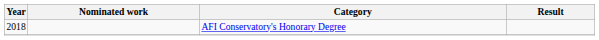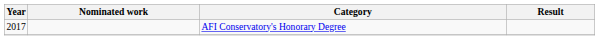 <table class=wikitable>
 <tr>
 <th width=4%>Year</th>
 <th width=29%>Nominated work</th>
 <th width=52%>Category</th>
 <th width=15%>Result</th>
 </tr>
 <tr>
-<td align=center>2018</td>
+<td align=center>2017</td>
 <td></td>
 <td><a href='#'>AFI Conservatory's Honorary Degree</a></td>
 <td></td>
 </tr>
 <tr>
 </tr>
 </table>
